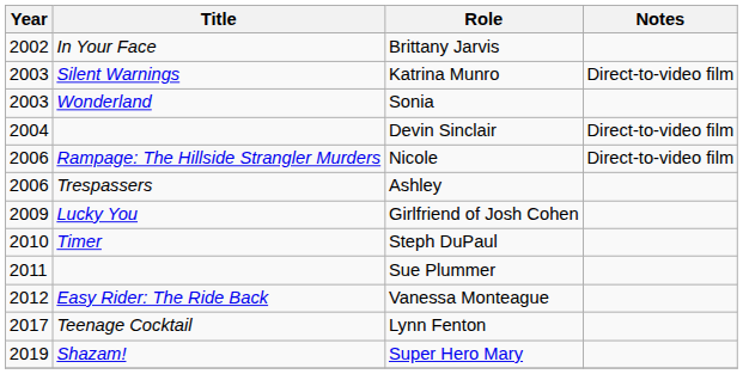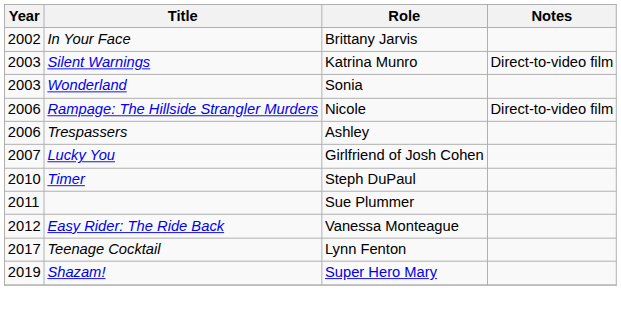 <table class="wikitable sortable">
 <tr>
 <th>Year</th>
 <th>Title</th>
 <th>Role</th>
 <th class="unsortable">Notes</th>
 </tr>
 <tr>
 <td>2002</td>
 <td><em>In Your Face</em></td>
 <td>Brittany Jarvis</td>
 <td></td>
 </tr>
 <tr>
 <td>2003</td>
 <td><em><a href='#'>Silent Warnings</a></em></td>
 <td>Katrina Munro</td>
 <td>Direct-to-video film</td>
 </tr>
 <tr>
 <td>2003</td>
 <td><em><a href='#'>Wonderland</a></em></td>
 <td>Sonia</td>
 <td></td>
 </tr>
 <tr>
-<td>2004</td>
-<td><em></em></td>
-<td>Devin Sinclair</td>
-<td>Direct-to-video film</td>
-</tr>
-<tr>
 <td>2006</td>
 <td><em><a href='#'>Rampage: The Hillside Strangler Murders</a></em></td>
 <td>Nicole</td>
 <td>Direct-to-video film</td>
 </tr>
 <tr>
 <td>2006</td>
 <td><em>Trespassers</em></td>
 <td>Ashley</td>
 <td></td>
 </tr>
 <tr>
-<td>2009</td>
+<td>2007</td>
 <td><em><a href='#'>Lucky You</a></em></td>
 <td>Girlfriend of Josh Cohen</td>
 <td></td>
 </tr>
 <tr>
 <td>2010</td>
 <td><em><a href='#'>Timer</a></em></td>
 <td>Steph DuPaul</td>
 <td></td>
 </tr>
 <tr>
 <td>2011</td>
 <td><em></em></td>
 <td>Sue Plummer</td>
 <td></td>
 </tr>
 <tr>
 <td>2012</td>
 <td><em><a href='#'>Easy Rider: The Ride Back</a></em></td>
 <td>Vanessa Monteague</td>
 <td></td>
 </tr>
 <tr>
 <td>2017</td>
 <td><em>Teenage Cocktail</em></td>
 <td>Lynn Fenton</td>
 <td></td>
 </tr>
 <tr>
 <td>2019</td>
 <td><em><a href='#'>Shazam!</a></em></td>
 <td><a href='#'>Super Hero Mary</a></td>
 <td></td>
 </tr>
 <tr>
 </tr>
 </table>
